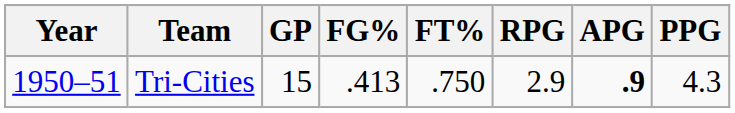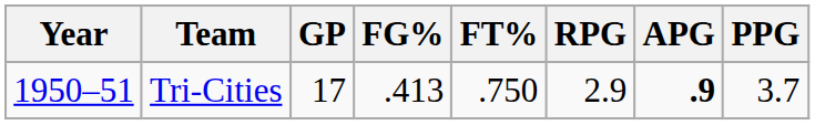 <table class="wikitable sortable" style="font-size:95%; text-align:right;">
 <tr>
 <th>Year</th>
 <th>Team</th>
 <th>GP</th>
 <th>FG%</th>
 <th>FT%</th>
 <th>RPG</th>
 <th>APG</th>
 <th>PPG</th>
 </tr>
 <tr>
 <td style="text-align:left;"><a href='#'>1950–51</a></td>
 <td style="text-align:left;"><a href='#'>Tri-Cities</a></td>
-<td>15</td>
+<td>17</td>
 <td>.413</td>
 <td>.750</td>
 <td>2.9</td>
 <td><strong>.9</strong></td>
-<td>4.3</td>
+<td>3.7</td>
 </tr>
 </table>
